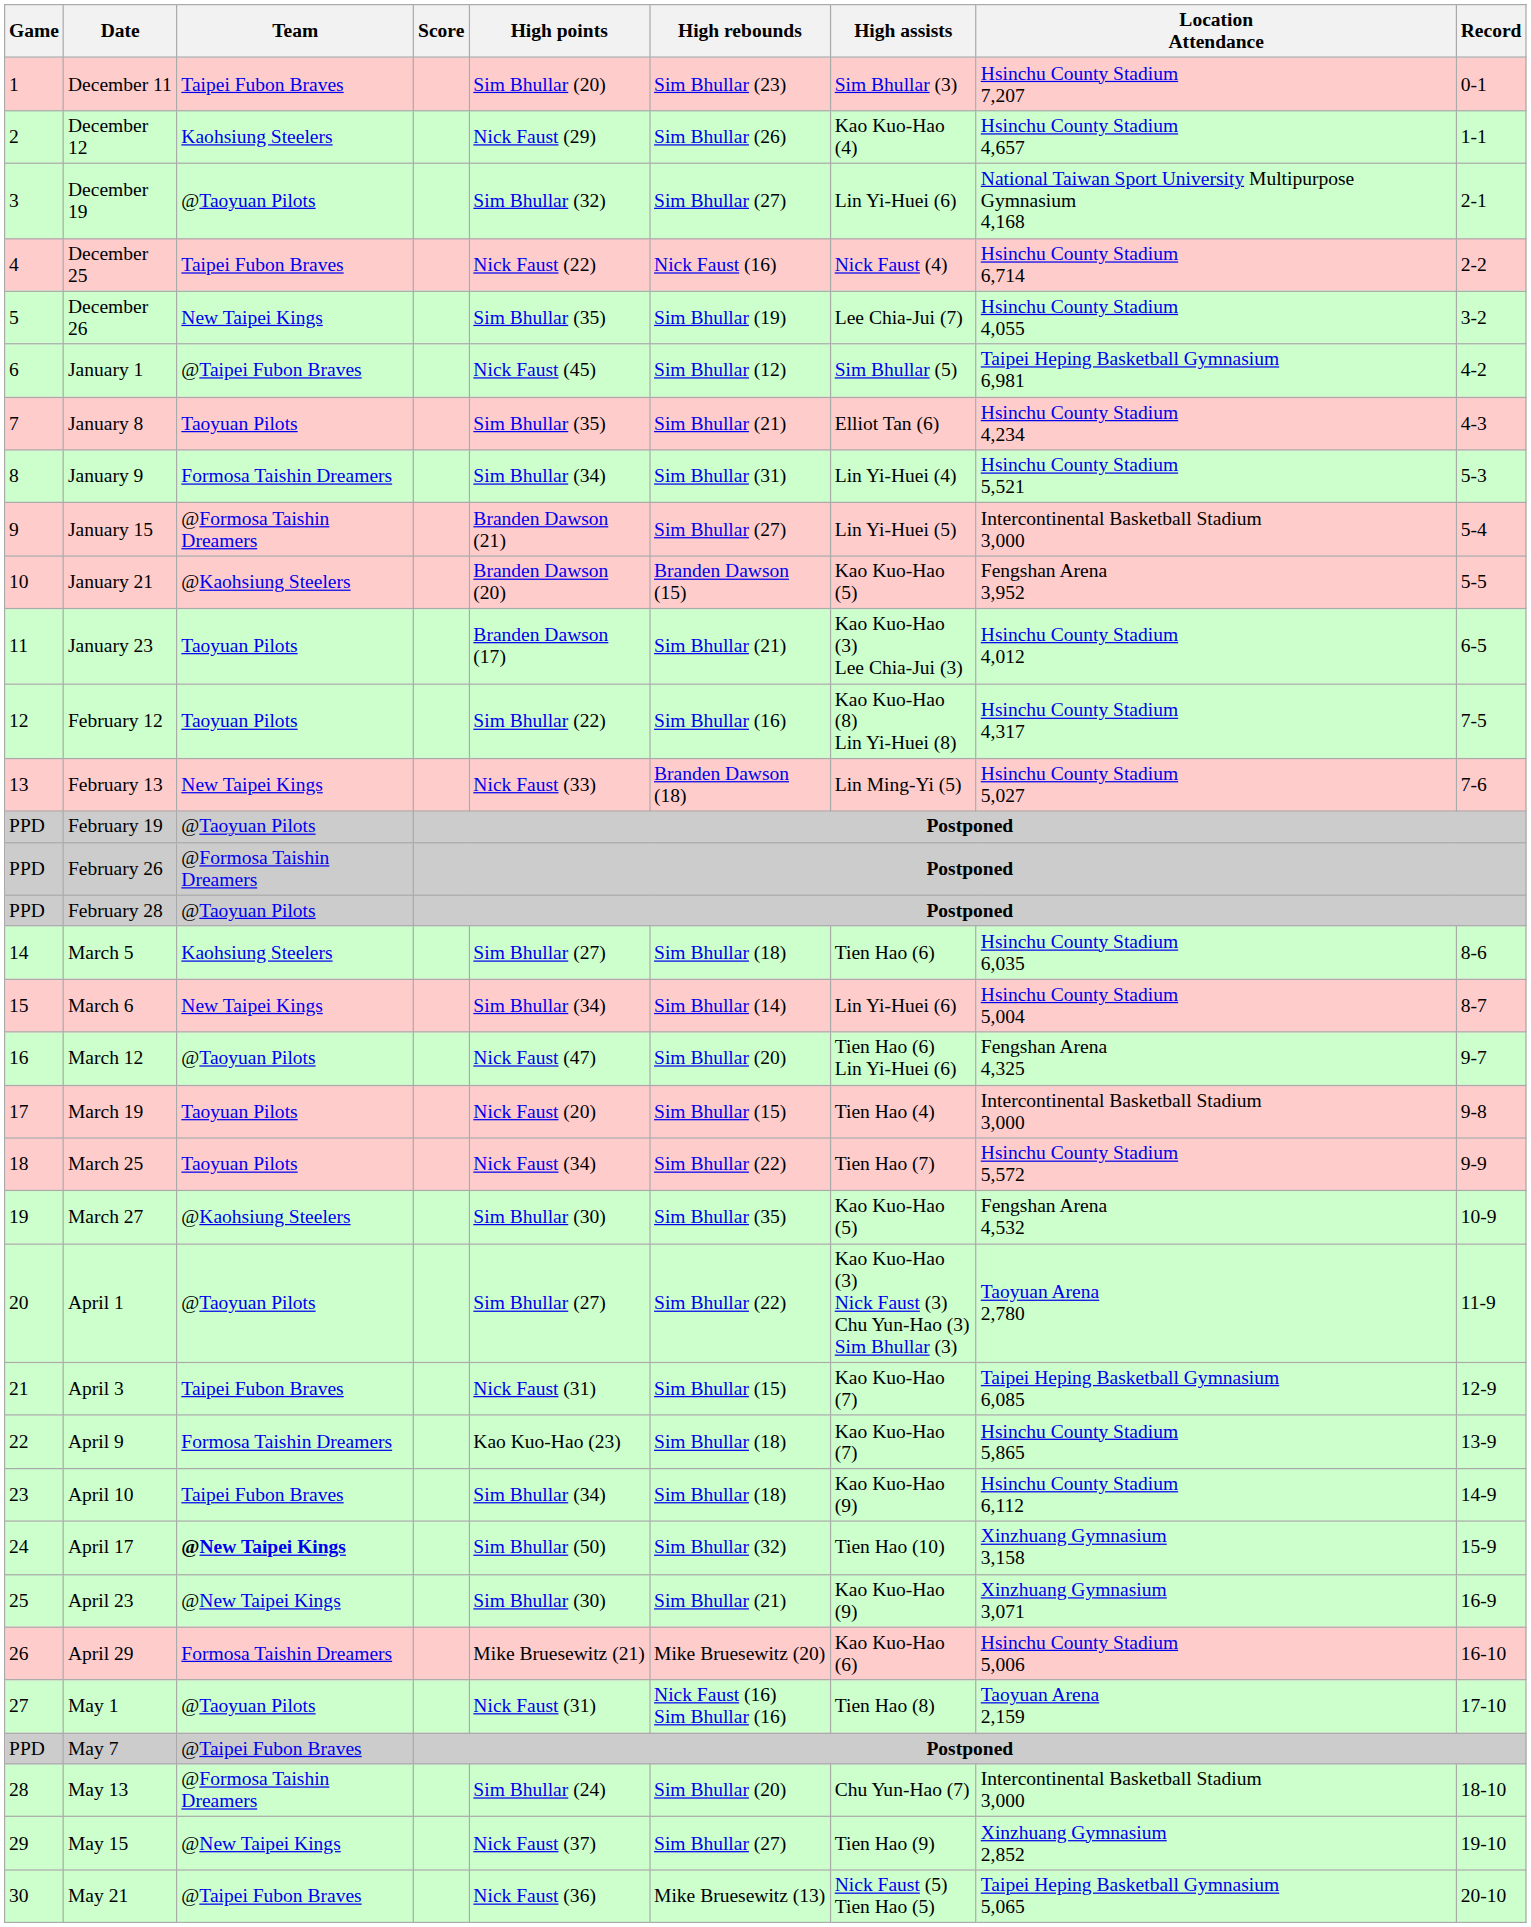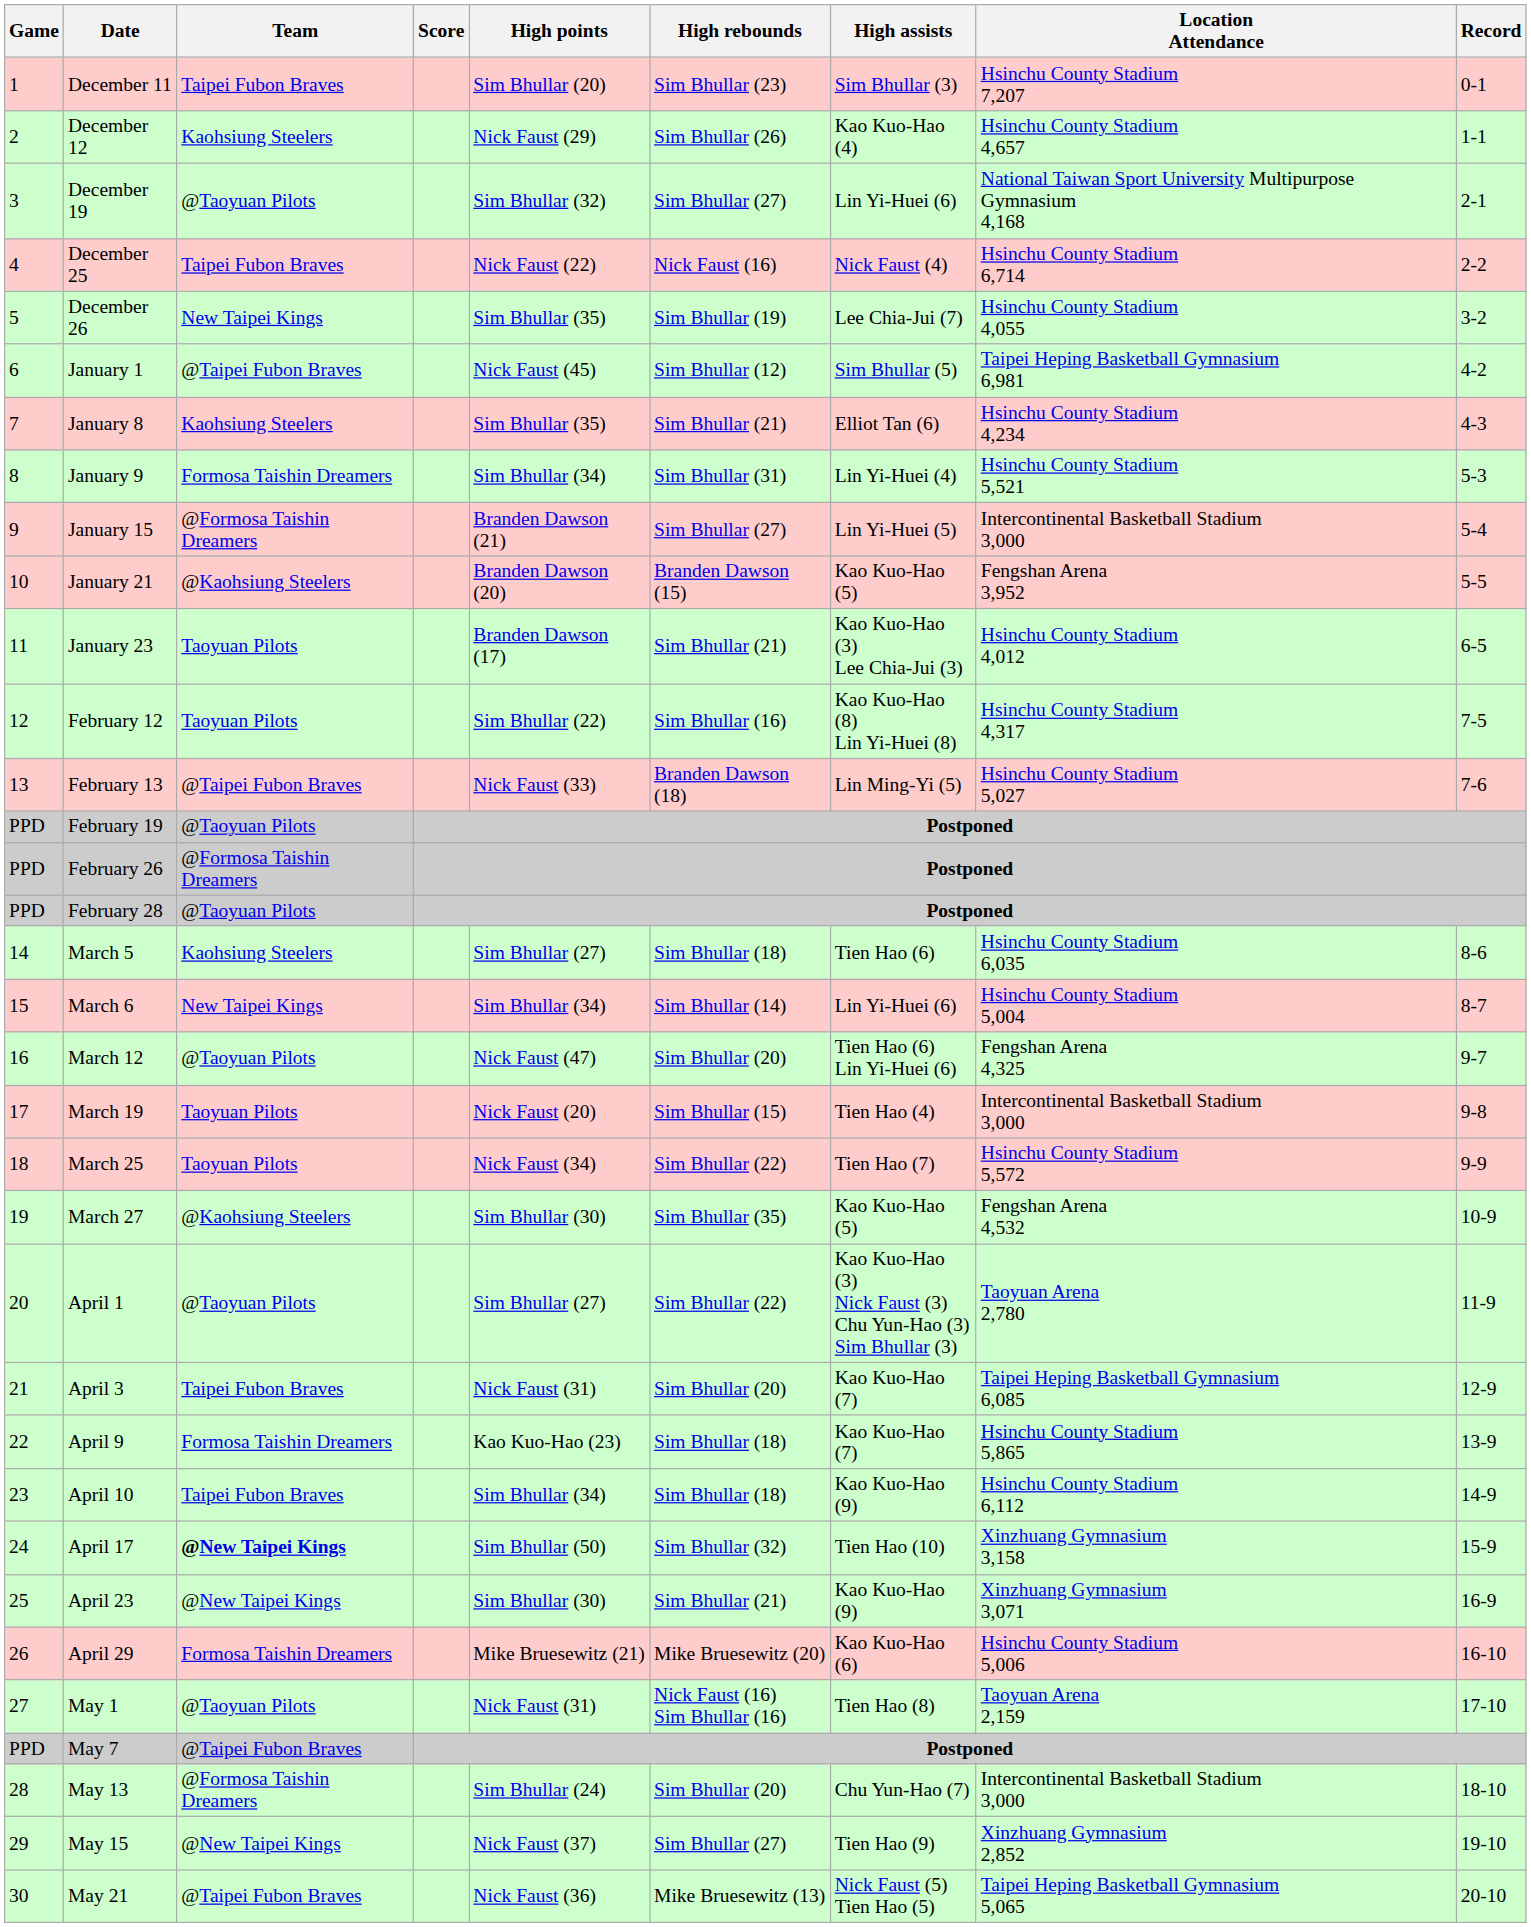 <table class="wikitable">
 <tr>
 <th>Game</th>
 <th>Date</th>
 <th>Team</th>
 <th>Score</th>
 <th>High points</th>
 <th>High rebounds</th>
 <th>High assists</th>
 <th>Location<br>Attendance</th>
 <th>Record</th>
 </tr>
 <tr style="background:#fcc">
 <td>1</td>
 <td>December 11</td>
 <td><a href='#'>Taipei Fubon Braves</a></td>
 <td></td>
 <td><a href='#'>Sim Bhullar</a> (20)</td>
 <td><a href='#'>Sim Bhullar</a> (23)</td>
 <td><a href='#'>Sim Bhullar</a> (3)</td>
 <td><a href='#'>Hsinchu County Stadium</a><br>7,207</td>
 <td>0-1</td>
 </tr>
 <tr style="background:#cfc">
 <td>2</td>
 <td>December 12</td>
 <td><a href='#'>Kaohsiung Steelers</a></td>
 <td></td>
 <td><a href='#'>Nick Faust</a> (29)</td>
 <td><a href='#'>Sim Bhullar</a> (26)</td>
 <td>Kao Kuo-Hao (4)</td>
 <td><a href='#'>Hsinchu County Stadium</a><br>4,657</td>
 <td>1-1</td>
 </tr>
 <tr style="background:#cfc">
 <td>3</td>
 <td>December 19</td>
 <td>@<a href='#'>Taoyuan Pilots</a></td>
 <td></td>
 <td><a href='#'>Sim Bhullar</a> (32)</td>
 <td><a href='#'>Sim Bhullar</a> (27)</td>
 <td>Lin Yi-Huei (6)</td>
 <td><a href='#'>National Taiwan Sport University</a> Multipurpose Gymnasium<br>4,168</td>
 <td>2-1</td>
 </tr>
 <tr style="background:#fcc">
 <td>4</td>
 <td>December 25</td>
 <td><a href='#'>Taipei Fubon Braves</a></td>
 <td></td>
 <td><a href='#'>Nick Faust</a> (22)</td>
 <td><a href='#'>Nick Faust</a> (16)</td>
 <td><a href='#'>Nick Faust</a> (4)</td>
 <td><a href='#'>Hsinchu County Stadium</a><br>6,714</td>
 <td>2-2</td>
 </tr>
 <tr style="background:#cfc">
 <td>5</td>
 <td>December 26</td>
 <td><a href='#'>New Taipei Kings</a></td>
 <td></td>
 <td><a href='#'>Sim Bhullar</a> (35)</td>
 <td><a href='#'>Sim Bhullar</a> (19)</td>
 <td>Lee Chia-Jui (7)</td>
 <td><a href='#'>Hsinchu County Stadium</a><br>4,055</td>
 <td>3-2</td>
 </tr>
 <tr style="background:#cfc">
 <td>6</td>
 <td>January 1</td>
 <td>@<a href='#'>Taipei Fubon Braves</a></td>
 <td></td>
 <td><a href='#'>Nick Faust</a> (45)</td>
 <td><a href='#'>Sim Bhullar</a> (12)</td>
 <td><a href='#'>Sim Bhullar</a> (5)</td>
 <td><a href='#'>Taipei Heping Basketball Gymnasium</a><br>6,981</td>
 <td>4-2</td>
 </tr>
 <tr style="background:#fcc">
 <td>7</td>
 <td>January 8</td>
-<td><a href='#'>Taoyuan Pilots</a></td>
+<td><a href='#'>Kaohsiung Steelers</a></td>
 <td></td>
 <td><a href='#'>Sim Bhullar</a> (35)</td>
 <td><a href='#'>Sim Bhullar</a> (21)</td>
 <td>Elliot Tan (6)</td>
 <td><a href='#'>Hsinchu County Stadium</a><br>4,234</td>
 <td>4-3</td>
 </tr>
 <tr style="background:#cfc">
 <td>8</td>
 <td>January 9</td>
 <td><a href='#'>Formosa Taishin Dreamers</a></td>
 <td></td>
 <td><a href='#'>Sim Bhullar</a> (34)</td>
 <td><a href='#'>Sim Bhullar</a> (31)</td>
 <td>Lin Yi-Huei (4)</td>
 <td><a href='#'>Hsinchu County Stadium</a><br>5,521</td>
 <td>5-3</td>
 </tr>
 <tr style="background:#fcc">
 <td>9</td>
 <td>January 15</td>
 <td>@<a href='#'>Formosa Taishin Dreamers</a></td>
 <td></td>
 <td><a href='#'>Branden Dawson</a> (21)</td>
 <td><a href='#'>Sim Bhullar</a> (27)</td>
 <td>Lin Yi-Huei (5)</td>
 <td>Intercontinental Basketball Stadium<br>3,000</td>
 <td>5-4</td>
 </tr>
 <tr style="background:#fcc">
 <td>10</td>
 <td>January 21</td>
 <td>@<a href='#'>Kaohsiung Steelers</a></td>
 <td></td>
 <td><a href='#'>Branden Dawson</a> (20)</td>
 <td><a href='#'>Branden Dawson</a> (15)</td>
 <td>Kao Kuo-Hao (5)</td>
 <td>Fengshan Arena<br>3,952</td>
 <td>5-5</td>
 </tr>
 <tr style="background:#cfc">
 <td>11</td>
 <td>January 23</td>
 <td><a href='#'>Taoyuan Pilots</a></td>
 <td></td>
 <td><a href='#'>Branden Dawson</a> (17)</td>
 <td><a href='#'>Sim Bhullar</a> (21)</td>
 <td>Kao Kuo-Hao (3)<br>Lee Chia-Jui (3)</td>
 <td><a href='#'>Hsinchu County Stadium</a><br>4,012</td>
 <td>6-5</td>
 </tr>
 <tr style="background:#cfc">
 <td>12</td>
 <td>February 12</td>
 <td><a href='#'>Taoyuan Pilots</a></td>
 <td></td>
 <td><a href='#'>Sim Bhullar</a> (22)</td>
 <td><a href='#'>Sim Bhullar</a> (16)</td>
 <td>Kao Kuo-Hao (8)<br>Lin Yi-Huei (8)</td>
 <td><a href='#'>Hsinchu County Stadium</a><br>4,317</td>
 <td>7-5</td>
 </tr>
 <tr style="background:#fcc">
 <td>13</td>
 <td>February 13</td>
-<td><a href='#'>New Taipei Kings</a></td>
+<td>@<a href='#'>Taipei Fubon Braves</a></td>
 <td></td>
 <td><a href='#'>Nick Faust</a> (33)</td>
 <td><a href='#'>Branden Dawson</a> (18)</td>
 <td>Lin Ming-Yi (5)</td>
 <td><a href='#'>Hsinchu County Stadium</a><br>5,027</td>
 <td>7-6</td>
 </tr>
 <tr style="background:#ccc">
 <td>PPD</td>
 <td>February 19</td>
 <td>@<a href='#'>Taoyuan Pilots</a></td>
 <td colspan = 6 style="text-align:center"><strong>Postponed</strong></td>
 </tr>
 <tr style="background:#ccc">
 <td>PPD</td>
 <td>February 26</td>
 <td>@<a href='#'>Formosa Taishin Dreamers</a></td>
 <td colspan = 6 style="text-align:center"><strong>Postponed</strong></td>
 </tr>
 <tr style="background:#ccc">
 <td>PPD</td>
 <td>February 28</td>
 <td>@<a href='#'>Taoyuan Pilots</a></td>
 <td colspan = 6 style="text-align:center"><strong>Postponed</strong></td>
 </tr>
 <tr style="background:#cfc">
 <td>14</td>
 <td>March 5</td>
 <td><a href='#'>Kaohsiung Steelers</a></td>
 <td></td>
 <td><a href='#'>Sim Bhullar</a> (27)</td>
 <td><a href='#'>Sim Bhullar</a> (18)</td>
 <td>Tien Hao (6)</td>
 <td><a href='#'>Hsinchu County Stadium</a><br>6,035</td>
 <td>8-6</td>
 </tr>
 <tr style="background:#fcc">
 <td>15</td>
 <td>March 6</td>
 <td><a href='#'>New Taipei Kings</a></td>
 <td></td>
 <td><a href='#'>Sim Bhullar</a> (34)</td>
 <td><a href='#'>Sim Bhullar</a> (14)</td>
 <td>Lin Yi-Huei (6)</td>
 <td><a href='#'>Hsinchu County Stadium</a><br>5,004</td>
 <td>8-7</td>
 </tr>
 <tr style="background:#cfc">
 <td>16</td>
 <td>March 12</td>
 <td>@<a href='#'>Taoyuan Pilots</a></td>
 <td></td>
 <td><a href='#'>Nick Faust</a> (47)</td>
 <td><a href='#'>Sim Bhullar</a> (20)</td>
 <td>Tien Hao (6)<br>Lin Yi-Huei (6)</td>
 <td>Fengshan Arena<br>4,325</td>
 <td>9-7</td>
 </tr>
 <tr style="background:#fcc">
 <td>17</td>
 <td>March 19</td>
 <td><a href='#'>Taoyuan Pilots</a></td>
 <td></td>
 <td><a href='#'>Nick Faust</a> (20)</td>
 <td><a href='#'>Sim Bhullar</a> (15)</td>
 <td>Tien Hao (4)</td>
 <td>Intercontinental Basketball Stadium<br>3,000</td>
 <td>9-8</td>
 </tr>
 <tr style="background:#fcc">
 <td>18</td>
 <td>March 25</td>
 <td><a href='#'>Taoyuan Pilots</a></td>
 <td></td>
 <td><a href='#'>Nick Faust</a> (34)</td>
 <td><a href='#'>Sim Bhullar</a> (22)</td>
 <td>Tien Hao (7)</td>
 <td><a href='#'>Hsinchu County Stadium</a><br>5,572</td>
 <td>9-9</td>
 </tr>
 <tr style="background:#cfc">
 <td>19</td>
 <td>March 27</td>
 <td>@<a href='#'>Kaohsiung Steelers</a></td>
 <td></td>
 <td><a href='#'>Sim Bhullar</a> (30)</td>
 <td><a href='#'>Sim Bhullar</a> (35)</td>
 <td>Kao Kuo-Hao (5)</td>
 <td>Fengshan Arena<br>4,532</td>
 <td>10-9</td>
 </tr>
 <tr style="background:#cfc">
 <td>20</td>
 <td>April 1</td>
 <td>@<a href='#'>Taoyuan Pilots</a></td>
 <td></td>
 <td><a href='#'>Sim Bhullar</a> (27)</td>
 <td><a href='#'>Sim Bhullar</a> (22)</td>
 <td>Kao Kuo-Hao (3)<br><a href='#'>Nick Faust</a> (3)<br>Chu Yun-Hao (3)<br><a href='#'>Sim Bhullar</a> (3)</td>
 <td><a href='#'>Taoyuan Arena</a><br>2,780</td>
 <td>11-9</td>
 </tr>
 <tr style="background:#cfc">
 <td>21</td>
 <td>April 3</td>
 <td><a href='#'>Taipei Fubon Braves</a></td>
 <td></td>
 <td><a href='#'>Nick Faust</a> (31)</td>
-<td><a href='#'>Sim Bhullar</a> (15)</td>
+<td><a href='#'>Sim Bhullar</a> (20)</td>
 <td>Kao Kuo-Hao (7)</td>
 <td><a href='#'>Taipei Heping Basketball Gymnasium</a><br>6,085</td>
 <td>12-9</td>
 </tr>
 <tr style="background:#cfc">
 <td>22</td>
 <td>April 9</td>
 <td><a href='#'>Formosa Taishin Dreamers</a></td>
 <td></td>
 <td>Kao Kuo-Hao (23)</td>
 <td><a href='#'>Sim Bhullar</a> (18)</td>
 <td>Kao Kuo-Hao (7)</td>
 <td><a href='#'>Hsinchu County Stadium</a><br>5,865</td>
 <td>13-9</td>
 </tr>
 <tr style="background:#cfc">
 <td>23</td>
 <td>April 10</td>
 <td><a href='#'>Taipei Fubon Braves</a></td>
 <td></td>
 <td><a href='#'>Sim Bhullar</a> (34)</td>
 <td><a href='#'>Sim Bhullar</a> (18)</td>
 <td>Kao Kuo-Hao (9)</td>
 <td><a href='#'>Hsinchu County Stadium</a><br>6,112</td>
 <td>14-9</td>
 </tr>
 <tr style="background:#cfc">
 <td>24</td>
 <td>April 17</td>
 <td><strong>@<a href='#'>New Taipei Kings</a></strong></td>
 <td></td>
 <td><a href='#'>Sim Bhullar</a> (50)</td>
 <td><a href='#'>Sim Bhullar</a> (32)</td>
 <td>Tien Hao (10)</td>
 <td><a href='#'>Xinzhuang Gymnasium</a><br>3,158</td>
 <td>15-9</td>
 </tr>
 <tr style="background:#cfc">
 <td>25</td>
 <td>April 23</td>
 <td>@<a href='#'>New Taipei Kings</a></td>
 <td></td>
 <td><a href='#'>Sim Bhullar</a> (30)</td>
 <td><a href='#'>Sim Bhullar</a> (21)</td>
 <td>Kao Kuo-Hao (9)</td>
 <td><a href='#'>Xinzhuang Gymnasium</a><br>3,071</td>
 <td>16-9</td>
 </tr>
 <tr style="background:#fcc">
 <td>26</td>
 <td>April 29</td>
 <td><a href='#'>Formosa Taishin Dreamers</a></td>
 <td></td>
 <td>Mike Bruesewitz (21)</td>
 <td>Mike Bruesewitz (20)</td>
 <td>Kao Kuo-Hao (6)</td>
 <td><a href='#'>Hsinchu County Stadium</a><br>5,006</td>
 <td>16-10</td>
 </tr>
 <tr style="background:#cfc">
 <td>27</td>
 <td>May 1</td>
 <td>@<a href='#'>Taoyuan Pilots</a></td>
 <td></td>
 <td><a href='#'>Nick Faust</a> (31)</td>
 <td><a href='#'>Nick Faust</a> (16)<br><a href='#'>Sim Bhullar</a> (16)</td>
 <td>Tien Hao (8)</td>
 <td><a href='#'>Taoyuan Arena</a><br>2,159</td>
 <td>17-10</td>
 </tr>
 <tr style="background:#ccc">
 <td>PPD</td>
 <td>May 7</td>
 <td>@<a href='#'>Taipei Fubon Braves</a></td>
 <td colspan = 6 style="text-align:center"><strong>Postponed</strong></td>
 </tr>
 <tr style="background:#cfc">
 <td>28</td>
 <td>May 13</td>
 <td>@<a href='#'>Formosa Taishin Dreamers</a></td>
 <td></td>
 <td><a href='#'>Sim Bhullar</a> (24)</td>
 <td><a href='#'>Sim Bhullar</a> (20)</td>
 <td>Chu Yun-Hao (7)</td>
 <td>Intercontinental Basketball Stadium<br>3,000</td>
 <td>18-10</td>
 </tr>
 <tr style="background:#cfc">
 <td>29</td>
 <td>May 15</td>
 <td>@<a href='#'>New Taipei Kings</a></td>
 <td></td>
 <td><a href='#'>Nick Faust</a> (37)</td>
 <td><a href='#'>Sim Bhullar</a> (27)</td>
 <td>Tien Hao (9)</td>
 <td><a href='#'>Xinzhuang Gymnasium</a><br>2,852</td>
 <td>19-10</td>
 </tr>
 <tr style="background:#cfc">
 <td>30</td>
 <td>May 21</td>
 <td>@<a href='#'>Taipei Fubon Braves</a></td>
 <td></td>
 <td><a href='#'>Nick Faust</a> (36)</td>
 <td>Mike Bruesewitz (13)</td>
 <td><a href='#'>Nick Faust</a> (5)<br>Tien Hao (5)</td>
 <td><a href='#'>Taipei Heping Basketball Gymnasium</a><br>5,065</td>
 <td>20-10</td>
 </tr>
 </table>
